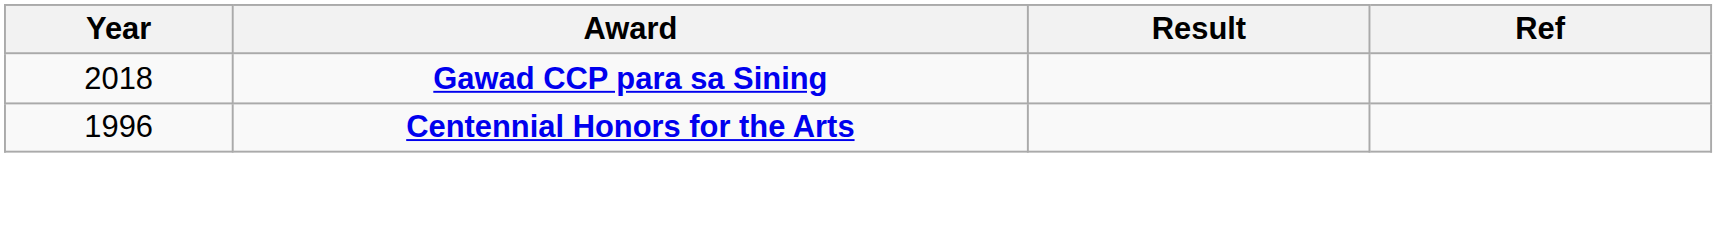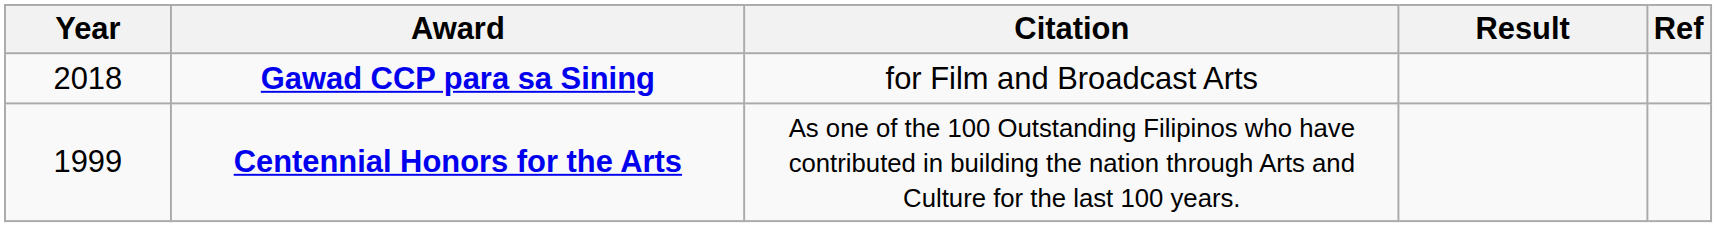 <table width="70%" class="wikitable sortable">
 <tr>
 <th width="10%">Year</th>
 <th width="35%">Award</th>
+<th width="40%">Citation</th>
 <th width="15%">Result</th>
 <th width="15%">Ref</th>
 </tr>
 <tr>
 <td align="center">2018</td>
 <td align="center"><strong><a href='#'>Gawad CCP para sa Sining</a></strong></td>
+<td align="center">for Film and Broadcast Arts</td>
 <td></td>
 <td align="center"></td>
 </tr>
 <tr>
-<td align="center">1996</td>
+<td align="center">1999</td>
 <td align="center"><strong><a href='#'>Centennial Honors for the Arts</a></strong></td>
+<td align="center"><small>As one of the 100 Outstanding Filipinos who have contributed in building the nation through Arts and Culture for the last 100 years.</small></td>
 <td></td>
 <td align="center"></td>
 </tr>
 </table>
